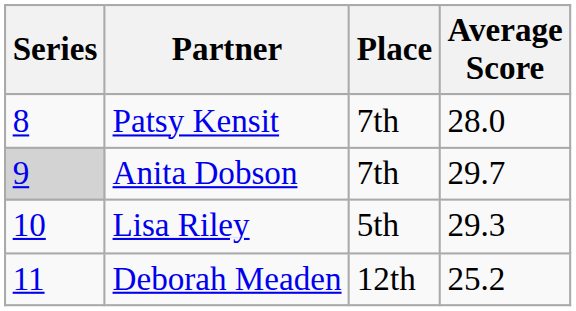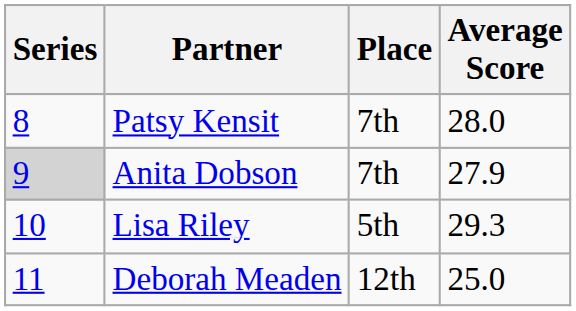 <table class="wikitable" text-align:center;">
 <tr>
 <th>Series</th>
 <th>Partner</th>
 <th>Place</th>
 <th>Average<br>Score</th>
 </tr>
 <tr>
 <td><a href='#'>8</a></td>
 <td><a href='#'>Patsy Kensit</a></td>
 <td>7th</td>
 <td>28.0</td>
 </tr>
 <tr>
 <td style="background: lightgrey;"><a href='#'>9</a></td>
 <td><a href='#'>Anita Dobson</a></td>
 <td>7th</td>
-<td>29.7</td>
+<td>27.9</td>
 </tr>
 <tr>
 <td><a href='#'>10</a></td>
 <td><a href='#'>Lisa Riley</a></td>
 <td>5th</td>
 <td>29.3</td>
 </tr>
 <tr>
 <td><a href='#'>11</a></td>
 <td><a href='#'>Deborah Meaden</a></td>
 <td>12th</td>
-<td>25.2</td>
+<td>25.0</td>
 </tr>
 </table>
